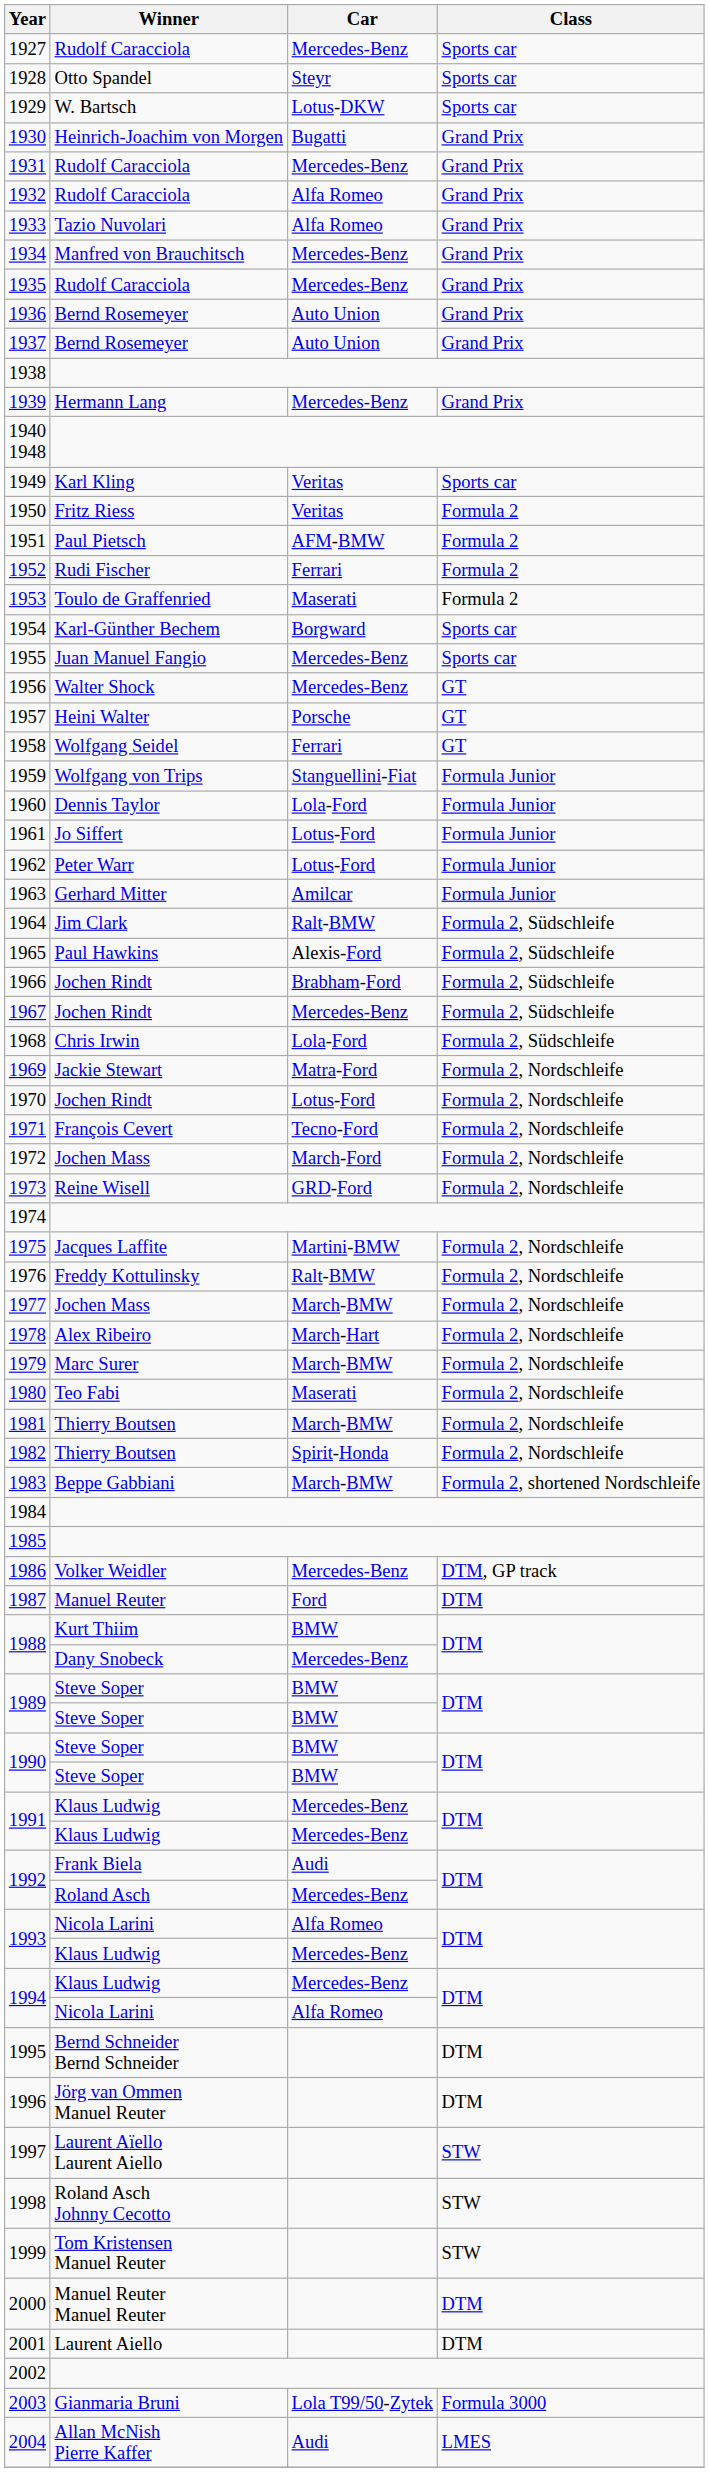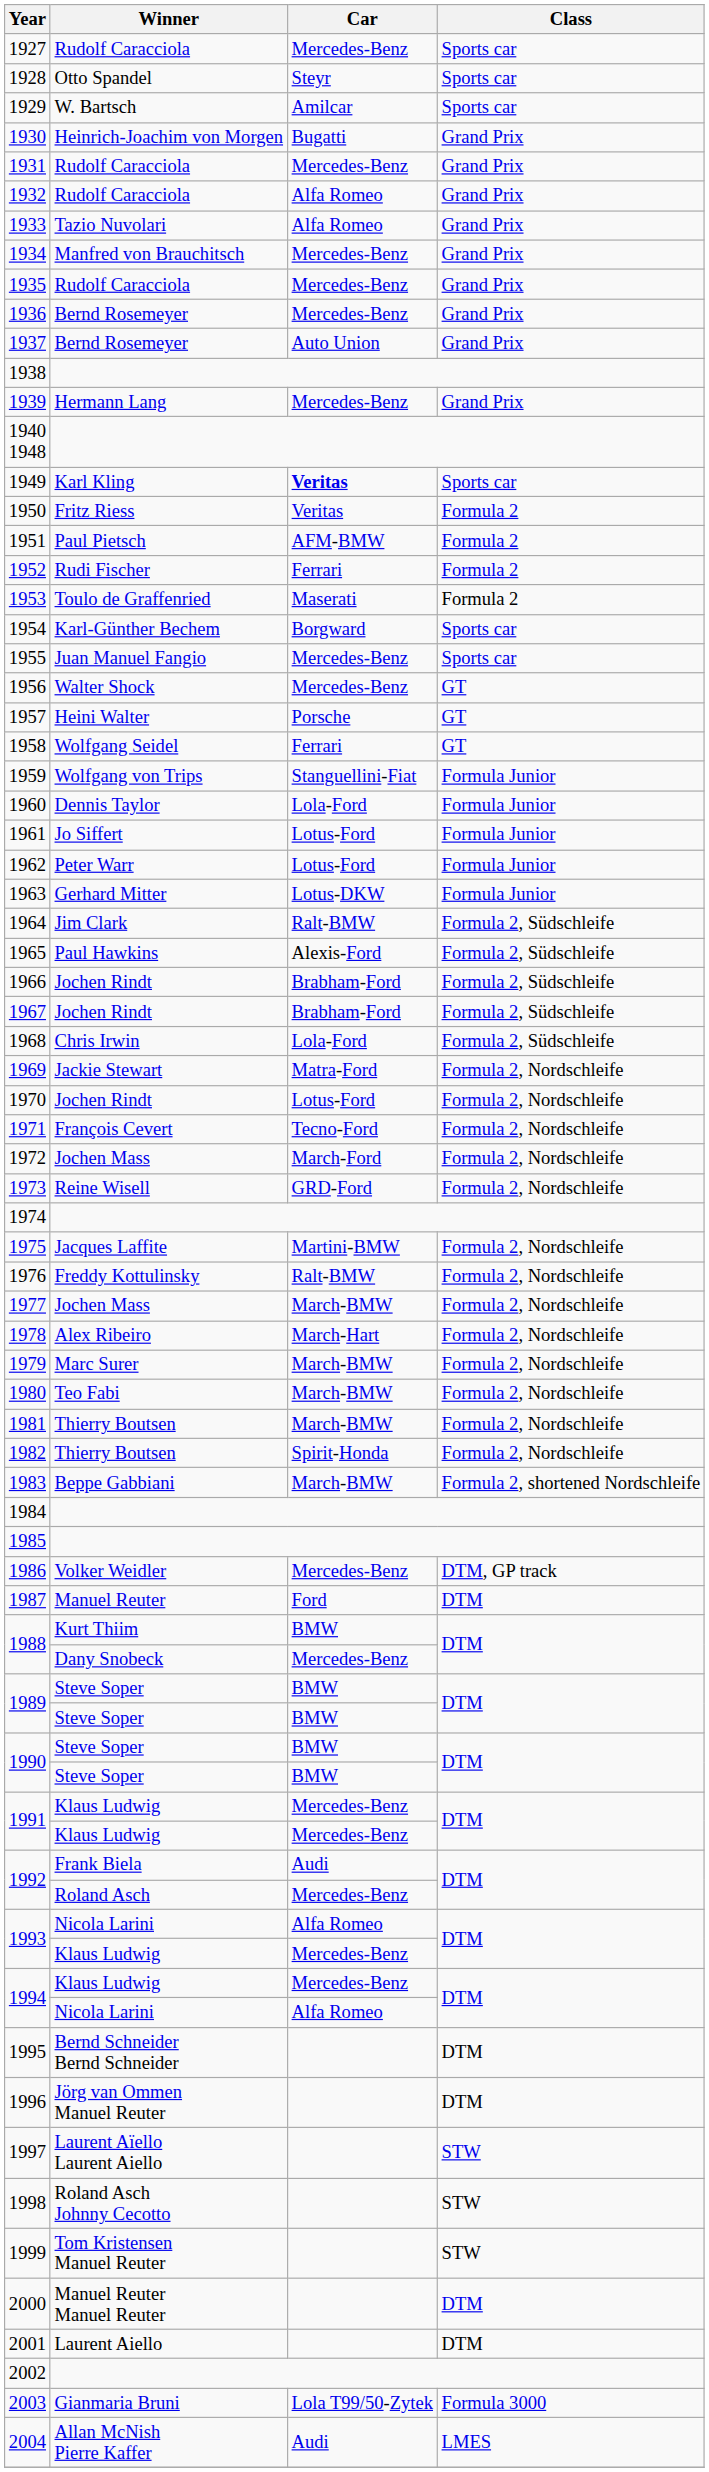 <table class="wikitable">
 <tr>
 <th>Year</th>
 <th>Winner</th>
 <th>Car</th>
 <th>Class</th>
 </tr>
 <tr>
 <td>1927</td>
 <td> <a href='#'>Rudolf Caracciola</a></td>
 <td><a href='#'>Mercedes-Benz</a></td>
 <td><a href='#'>Sports car</a></td>
 </tr>
 <tr>
 <td>1928</td>
 <td> Otto Spandel</td>
 <td><a href='#'>Steyr</a></td>
 <td><a href='#'>Sports car</a></td>
 </tr>
 <tr>
 <td>1929</td>
 <td> W. Bartsch</td>
-<td><a href='#'>Lotus</a>-<a href='#'>DKW</a></td>
+<td><a href='#'>Amilcar</a></td>
 <td><a href='#'>Sports car</a></td>
 </tr>
 <tr>
 <td><a href='#'>1930</a></td>
 <td> <a href='#'>Heinrich-Joachim von Morgen</a></td>
 <td><a href='#'>Bugatti</a></td>
 <td><a href='#'>Grand Prix</a></td>
 </tr>
 <tr>
 <td><a href='#'>1931</a></td>
 <td> <a href='#'>Rudolf Caracciola</a></td>
 <td><a href='#'>Mercedes-Benz</a></td>
 <td><a href='#'>Grand Prix</a></td>
 </tr>
 <tr>
 <td><a href='#'>1932</a></td>
 <td> <a href='#'>Rudolf Caracciola</a></td>
 <td><a href='#'>Alfa Romeo</a></td>
 <td><a href='#'>Grand Prix</a></td>
 </tr>
 <tr>
 <td><a href='#'>1933</a></td>
 <td> <a href='#'>Tazio Nuvolari</a></td>
 <td><a href='#'>Alfa Romeo</a></td>
 <td><a href='#'>Grand Prix</a></td>
 </tr>
 <tr>
 <td><a href='#'>1934</a></td>
 <td> <a href='#'>Manfred von Brauchitsch</a></td>
 <td><a href='#'>Mercedes-Benz</a></td>
 <td><a href='#'>Grand Prix</a></td>
 </tr>
 <tr>
 <td><a href='#'>1935</a></td>
 <td> <a href='#'>Rudolf Caracciola</a></td>
 <td><a href='#'>Mercedes-Benz</a></td>
 <td><a href='#'>Grand Prix</a></td>
 </tr>
 <tr>
 <td><a href='#'>1936</a></td>
 <td> <a href='#'>Bernd Rosemeyer</a></td>
-<td><a href='#'>Auto Union</a></td>
+<td><a href='#'>Mercedes-Benz</a></td>
 <td><a href='#'>Grand Prix</a></td>
 </tr>
 <tr>
 <td><a href='#'>1937</a></td>
 <td> <a href='#'>Bernd Rosemeyer</a></td>
 <td><a href='#'>Auto Union</a></td>
 <td><a href='#'>Grand Prix</a></td>
 </tr>
 <tr>
 <td>1938</td>
 <td colspan="3"></td>
 </tr>
 <tr>
 <td><a href='#'>1939</a></td>
 <td> <a href='#'>Hermann Lang</a></td>
 <td><a href='#'>Mercedes-Benz</a></td>
 <td><a href='#'>Grand Prix</a></td>
 </tr>
 <tr>
 <td>1940<br>1948</td>
 <td colspan="3"></td>
 </tr>
 <tr>
 <td>1949</td>
 <td> <a href='#'>Karl Kling</a></td>
-<td><a href='#'>Veritas</a></td>
+<td><strong><a href='#'>Veritas</a></strong></td>
 <td><a href='#'>Sports car</a></td>
 </tr>
 <tr>
 <td>1950</td>
 <td> <a href='#'>Fritz Riess</a></td>
 <td><a href='#'>Veritas</a></td>
 <td><a href='#'>Formula 2</a></td>
 </tr>
 <tr>
 <td>1951</td>
 <td> <a href='#'>Paul Pietsch</a></td>
 <td><a href='#'>AFM</a>-<a href='#'>BMW</a></td>
 <td><a href='#'>Formula 2</a></td>
 </tr>
 <tr>
 <td><a href='#'>1952</a></td>
 <td> <a href='#'>Rudi Fischer</a></td>
 <td><a href='#'>Ferrari</a></td>
 <td><a href='#'>Formula 2</a></td>
 </tr>
 <tr>
 <td><a href='#'>1953</a></td>
 <td> <a href='#'>Toulo de Graffenried</a></td>
 <td><a href='#'>Maserati</a></td>
 <td>Formula 2</td>
 </tr>
 <tr>
 <td>1954</td>
 <td> <a href='#'>Karl-Günther Bechem</a></td>
 <td><a href='#'>Borgward</a></td>
 <td><a href='#'>Sports car</a></td>
 </tr>
 <tr>
 <td>1955</td>
 <td> <a href='#'>Juan Manuel Fangio</a></td>
 <td><a href='#'>Mercedes-Benz</a></td>
 <td><a href='#'>Sports car</a></td>
 </tr>
 <tr>
 <td>1956</td>
 <td> <a href='#'>Walter Shock</a></td>
 <td><a href='#'>Mercedes-Benz</a></td>
 <td><a href='#'>GT</a></td>
 </tr>
 <tr>
 <td>1957</td>
 <td> <a href='#'>Heini Walter</a></td>
 <td><a href='#'>Porsche</a></td>
 <td><a href='#'>GT</a></td>
 </tr>
 <tr>
 <td>1958</td>
 <td> <a href='#'>Wolfgang Seidel</a></td>
 <td><a href='#'>Ferrari</a></td>
 <td><a href='#'>GT</a></td>
 </tr>
 <tr>
 <td>1959</td>
 <td> <a href='#'>Wolfgang von Trips</a></td>
 <td><a href='#'>Stanguellini</a>-<a href='#'>Fiat</a></td>
 <td><a href='#'>Formula Junior</a></td>
 </tr>
 <tr>
 <td>1960</td>
 <td> <a href='#'>Dennis Taylor</a></td>
 <td><a href='#'>Lola</a>-<a href='#'>Ford</a></td>
 <td><a href='#'>Formula Junior</a></td>
 </tr>
 <tr>
 <td>1961</td>
 <td> <a href='#'>Jo Siffert</a></td>
 <td><a href='#'>Lotus</a>-<a href='#'>Ford</a></td>
 <td><a href='#'>Formula Junior</a></td>
 </tr>
 <tr>
 <td>1962</td>
 <td> <a href='#'>Peter Warr</a></td>
 <td><a href='#'>Lotus</a>-<a href='#'>Ford</a></td>
 <td><a href='#'>Formula Junior</a></td>
 </tr>
 <tr>
 <td>1963</td>
 <td> <a href='#'>Gerhard Mitter</a></td>
-<td><a href='#'>Amilcar</a></td>
+<td><a href='#'>Lotus</a>-<a href='#'>DKW</a></td>
 <td><a href='#'>Formula Junior</a></td>
 </tr>
 <tr>
 <td>1964</td>
 <td> <a href='#'>Jim Clark</a></td>
 <td><a href='#'>Ralt</a>-<a href='#'>BMW</a></td>
 <td><a href='#'>Formula 2</a>, Südschleife</td>
 </tr>
 <tr>
 <td>1965</td>
 <td> <a href='#'>Paul Hawkins</a></td>
 <td>Alexis-<a href='#'>Ford</a></td>
 <td><a href='#'>Formula 2</a>, Südschleife</td>
 </tr>
 <tr>
 <td>1966</td>
 <td> <a href='#'>Jochen Rindt</a></td>
 <td><a href='#'>Brabham</a>-<a href='#'>Ford</a></td>
 <td><a href='#'>Formula 2</a>, Südschleife</td>
 </tr>
 <tr>
 <td><a href='#'>1967</a></td>
 <td> <a href='#'>Jochen Rindt</a></td>
-<td><a href='#'>Mercedes-Benz</a></td>
+<td><a href='#'>Brabham</a>-<a href='#'>Ford</a></td>
 <td><a href='#'>Formula 2</a>, Südschleife</td>
 </tr>
 <tr>
 <td>1968</td>
 <td> <a href='#'>Chris Irwin</a></td>
 <td><a href='#'>Lola</a>-<a href='#'>Ford</a></td>
 <td><a href='#'>Formula 2</a>, Südschleife</td>
 </tr>
 <tr>
 <td><a href='#'>1969</a></td>
 <td> <a href='#'>Jackie Stewart</a></td>
 <td><a href='#'>Matra</a>-<a href='#'>Ford</a></td>
 <td><a href='#'>Formula 2</a>, Nordschleife</td>
 </tr>
 <tr>
 <td>1970</td>
 <td> <a href='#'>Jochen Rindt</a></td>
 <td><a href='#'>Lotus</a>-<a href='#'>Ford</a></td>
 <td><a href='#'>Formula 2</a>, Nordschleife</td>
 </tr>
 <tr>
 <td><a href='#'>1971</a></td>
 <td> <a href='#'>François Cevert</a></td>
 <td><a href='#'>Tecno</a>-<a href='#'>Ford</a></td>
 <td><a href='#'>Formula 2</a>, Nordschleife</td>
 </tr>
 <tr>
 <td>1972</td>
 <td> <a href='#'>Jochen Mass</a></td>
 <td><a href='#'>March</a>-<a href='#'>Ford</a></td>
 <td><a href='#'>Formula 2</a>, Nordschleife</td>
 </tr>
 <tr>
 <td><a href='#'>1973</a></td>
 <td> <a href='#'>Reine Wisell</a></td>
 <td><a href='#'>GRD</a>-<a href='#'>Ford</a></td>
 <td><a href='#'>Formula 2</a>, Nordschleife</td>
 </tr>
 <tr>
 <td>1974</td>
 <td colspan="3"></td>
 </tr>
 <tr>
 <td><a href='#'>1975</a></td>
 <td> <a href='#'>Jacques Laffite</a></td>
 <td><a href='#'>Martini</a>-<a href='#'>BMW</a></td>
 <td><a href='#'>Formula 2</a>, Nordschleife</td>
 </tr>
 <tr>
 <td>1976</td>
 <td> <a href='#'>Freddy Kottulinsky</a></td>
 <td><a href='#'>Ralt</a>-<a href='#'>BMW</a></td>
 <td><a href='#'>Formula 2</a>, Nordschleife</td>
 </tr>
 <tr>
 <td><a href='#'>1977</a></td>
 <td> <a href='#'>Jochen Mass</a></td>
 <td><a href='#'>March</a>-<a href='#'>BMW</a></td>
 <td><a href='#'>Formula 2</a>, Nordschleife</td>
 </tr>
 <tr>
 <td><a href='#'>1978</a></td>
 <td> <a href='#'>Alex Ribeiro</a></td>
 <td><a href='#'>March</a>-<a href='#'>Hart</a></td>
 <td><a href='#'>Formula 2</a>, Nordschleife</td>
 </tr>
 <tr>
 <td><a href='#'>1979</a></td>
 <td> <a href='#'>Marc Surer</a></td>
 <td><a href='#'>March</a>-<a href='#'>BMW</a></td>
 <td><a href='#'>Formula 2</a>, Nordschleife</td>
 </tr>
 <tr>
 <td><a href='#'>1980</a></td>
 <td> <a href='#'>Teo Fabi</a></td>
-<td><a href='#'>Maserati</a></td>
+<td><a href='#'>March</a>-<a href='#'>BMW</a></td>
 <td><a href='#'>Formula 2</a>, Nordschleife</td>
 </tr>
 <tr>
 <td><a href='#'>1981</a></td>
 <td> <a href='#'>Thierry Boutsen</a></td>
 <td><a href='#'>March</a>-<a href='#'>BMW</a></td>
 <td><a href='#'>Formula 2</a>, Nordschleife</td>
 </tr>
 <tr>
 <td><a href='#'>1982</a></td>
 <td> <a href='#'>Thierry Boutsen</a></td>
 <td><a href='#'>Spirit</a>-<a href='#'>Honda</a></td>
 <td><a href='#'>Formula 2</a>, Nordschleife</td>
 </tr>
 <tr>
 <td><a href='#'>1983</a></td>
 <td> <a href='#'>Beppe Gabbiani</a></td>
 <td><a href='#'>March</a>-<a href='#'>BMW</a></td>
 <td><a href='#'>Formula 2</a>, shortened Nordschleife</td>
 </tr>
 <tr>
 <td>1984</td>
 <td colspan="3"></td>
 </tr>
 <tr>
 <td><a href='#'>1985</a></td>
 <td colspan="3"></td>
 </tr>
 <tr>
 <td><a href='#'>1986</a></td>
 <td> <a href='#'>Volker Weidler</a></td>
 <td><a href='#'>Mercedes-Benz</a></td>
 <td><a href='#'>DTM</a>, GP track</td>
 </tr>
 <tr>
 <td><a href='#'>1987</a></td>
 <td> <a href='#'>Manuel Reuter</a></td>
 <td><a href='#'>Ford</a></td>
 <td><a href='#'>DTM</a></td>
 </tr>
 <tr>
 <td rowspan='2'><a href='#'>1988</a></td>
 <td> <a href='#'>Kurt Thiim</a></td>
 <td><a href='#'>BMW</a></td>
 <td rowspan='2'><a href='#'>DTM</a></td>
 </tr>
 <tr>
 <td> <a href='#'>Dany Snobeck</a></td>
 <td><a href='#'>Mercedes-Benz</a></td>
 </tr>
 <tr>
 <td rowspan='2'><a href='#'>1989</a></td>
 <td> <a href='#'>Steve Soper</a></td>
 <td><a href='#'>BMW</a></td>
 <td rowspan='2'><a href='#'>DTM</a></td>
 </tr>
 <tr>
 <td> <a href='#'>Steve Soper</a></td>
 <td><a href='#'>BMW</a></td>
 </tr>
 <tr>
 <td rowspan='2'><a href='#'>1990</a></td>
 <td> <a href='#'>Steve Soper</a></td>
 <td><a href='#'>BMW</a></td>
 <td rowspan='2'><a href='#'>DTM</a></td>
 </tr>
 <tr>
 <td> <a href='#'>Steve Soper</a></td>
 <td><a href='#'>BMW</a></td>
 </tr>
 <tr>
 <td rowspan='2'><a href='#'>1991</a></td>
 <td> <a href='#'>Klaus Ludwig</a></td>
 <td><a href='#'>Mercedes-Benz</a></td>
 <td rowspan='2'><a href='#'>DTM</a></td>
 </tr>
 <tr>
 <td> <a href='#'>Klaus Ludwig</a></td>
 <td><a href='#'>Mercedes-Benz</a></td>
 </tr>
 <tr>
 <td rowspan='2'><a href='#'>1992</a></td>
 <td> <a href='#'>Frank Biela</a></td>
 <td><a href='#'>Audi</a></td>
 <td rowspan='2'><a href='#'>DTM</a></td>
 </tr>
 <tr>
 <td> <a href='#'>Roland Asch</a></td>
 <td><a href='#'>Mercedes-Benz</a></td>
 </tr>
 <tr>
 <td rowspan='2'><a href='#'>1993</a></td>
 <td> <a href='#'>Nicola Larini</a></td>
 <td><a href='#'>Alfa Romeo</a></td>
 <td rowspan='2'><a href='#'>DTM</a></td>
 </tr>
 <tr>
 <td> <a href='#'>Klaus Ludwig</a></td>
 <td><a href='#'>Mercedes-Benz</a></td>
 </tr>
 <tr>
 <td rowspan='2'><a href='#'>1994</a></td>
 <td> <a href='#'>Klaus Ludwig</a></td>
 <td><a href='#'>Mercedes-Benz</a></td>
 <td rowspan='2'><a href='#'>DTM</a></td>
 </tr>
 <tr>
 <td> <a href='#'>Nicola Larini</a></td>
 <td><a href='#'>Alfa Romeo</a></td>
 </tr>
 <tr>
 <td>1995</td>
 <td> <a href='#'>Bernd Schneider</a><br> Bernd Schneider</td>
 <td></td>
 <td>DTM</td>
 </tr>
 <tr>
 <td>1996</td>
 <td> <a href='#'>Jörg van Ommen</a><br> Manuel Reuter</td>
 <td></td>
 <td>DTM</td>
 </tr>
 <tr>
 <td>1997</td>
 <td> <a href='#'>Laurent Aïello</a><br> Laurent Aiello</td>
 <td></td>
 <td><a href='#'>STW</a></td>
 </tr>
 <tr>
 <td>1998</td>
 <td> Roland Asch<br> <a href='#'>Johnny Cecotto</a></td>
 <td></td>
 <td>STW</td>
 </tr>
 <tr>
 <td>1999</td>
 <td> <a href='#'>Tom Kristensen</a><br> Manuel Reuter</td>
 <td></td>
 <td>STW</td>
 </tr>
 <tr>
 <td>2000</td>
 <td> Manuel Reuter<br> Manuel Reuter</td>
 <td></td>
 <td><a href='#'>DTM</a></td>
 </tr>
 <tr>
 <td>2001</td>
 <td> Laurent Aiello</td>
 <td></td>
 <td>DTM</td>
 </tr>
 <tr>
 <td>2002</td>
 <td colspan="3"></td>
 </tr>
 <tr>
 <td><a href='#'>2003</a></td>
 <td> <a href='#'>Gianmaria Bruni</a></td>
 <td><a href='#'>Lola T99/50</a>-<a href='#'>Zytek</a></td>
 <td><a href='#'>Formula 3000</a></td>
 </tr>
 <tr>
 <td><a href='#'>2004</a></td>
 <td> <a href='#'>Allan McNish</a><br> <a href='#'>Pierre Kaffer</a></td>
 <td><a href='#'>Audi</a></td>
 <td><a href='#'>LMES</a></td>
 </tr>
 <tr>
 </tr>
 </table>
